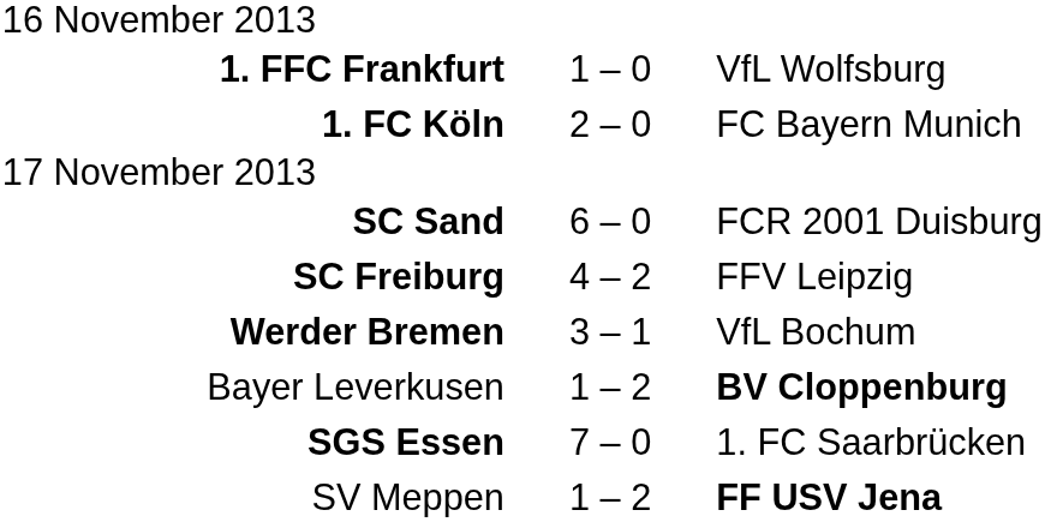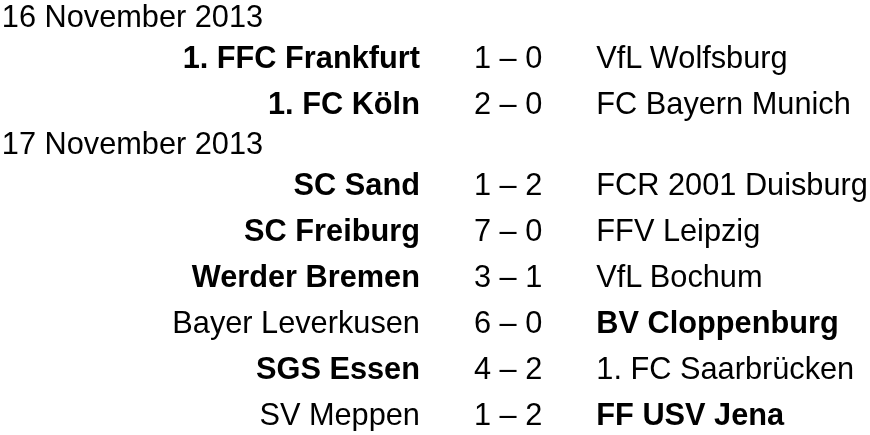 <table width=100% cellspacing=1>
 <tr>
 <th width=25%></th>
 <th width=10%></th>
 <th width=25%></th>
 <th></th>
 </tr>
 <tr>
 <td>16 November 2013</td>
 </tr>
 <tr>
 <td align=right><strong>1. FFC Frankfurt</strong></td>
 <td align=center>1 – 0</td>
 <td>VfL Wolfsburg</td>
 </tr>
 <tr>
 <td></td>
 </tr>
 <tr>
 <td align=right><strong>1. FC Köln</strong></td>
 <td align=center>2 – 0</td>
 <td>FC Bayern Munich</td>
 </tr>
 <tr>
 <td>17 November 2013</td>
 </tr>
 <tr>
 <td align=right><strong>SC Sand</strong></td>
-<td align=center>6 – 0</td>
+<td align=center>1 – 2</td>
 <td>FCR 2001 Duisburg</td>
 </tr>
 <tr>
 <td></td>
 </tr>
 <tr>
 <td align=right><strong>SC Freiburg</strong></td>
-<td align=center>4 – 2</td>
+<td align=center>7 – 0</td>
 <td>FFV Leipzig</td>
 </tr>
 <tr>
 <td></td>
 </tr>
 <tr>
 <td align=right><strong>Werder Bremen</strong></td>
 <td align=center>3 – 1</td>
 <td>VfL Bochum</td>
 </tr>
 <tr>
 <td></td>
 </tr>
 <tr>
 <td align=right>Bayer Leverkusen</td>
-<td align=center>1 – 2</td>
+<td align=center>6 – 0</td>
 <td><strong>BV Cloppenburg</strong></td>
 </tr>
 <tr>
 <td></td>
 </tr>
 <tr>
 <td align=right><strong>SGS Essen</strong></td>
-<td align=center>7 – 0</td>
+<td align=center>4 – 2</td>
 <td>1. FC Saarbrücken</td>
 </tr>
 <tr>
 <td></td>
 </tr>
 <tr>
 <td align=right>SV Meppen</td>
 <td align=center>1 – 2</td>
 <td><strong>FF USV Jena</strong></td>
 </tr>
 </table>
